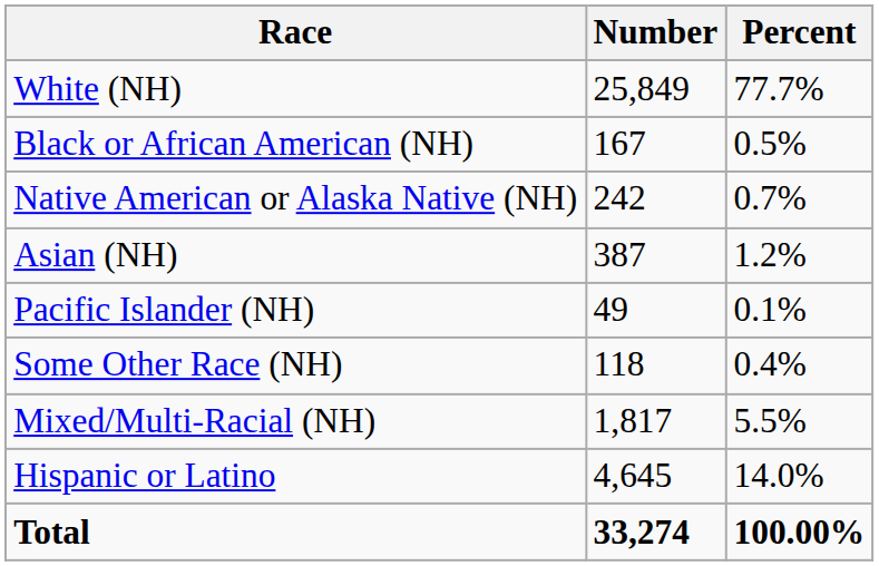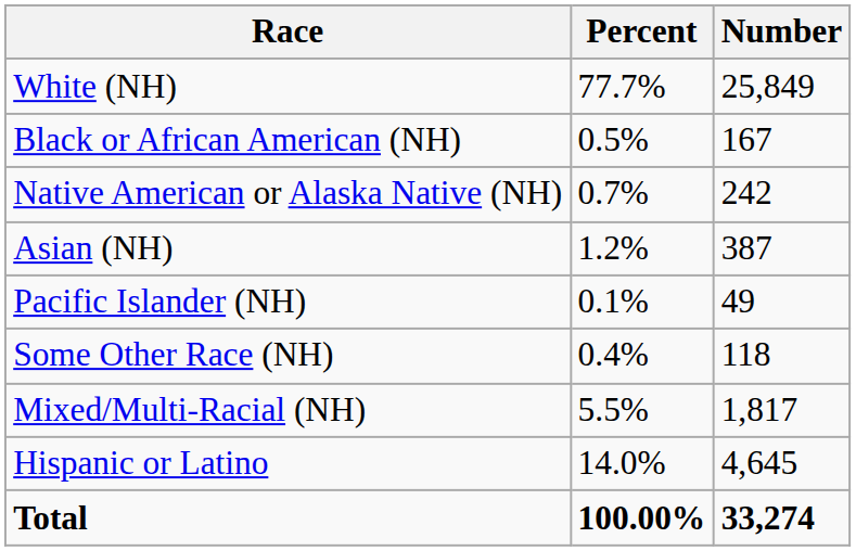 <table class="wikitable">
 <tr>
 <th>Race</th>
+<th>Percent</th>
 <th>Number</th>
-<th>Percent</th>
 </tr>
 <tr>
 <td><a href='#'>White</a> (NH)</td>
+<td>77.7%</td>
 <td>25,849</td>
-<td>77.7%</td>
 </tr>
 <tr>
 <td><a href='#'>Black or African American</a> (NH)</td>
+<td>0.5%</td>
 <td>167</td>
-<td>0.5%</td>
 </tr>
 <tr>
 <td><a href='#'>Native American</a> or <a href='#'>Alaska Native</a> (NH)</td>
+<td>0.7%</td>
 <td>242</td>
-<td>0.7%</td>
 </tr>
 <tr>
 <td><a href='#'>Asian</a> (NH)</td>
+<td>1.2%</td>
 <td>387</td>
-<td>1.2%</td>
 </tr>
 <tr>
 <td><a href='#'>Pacific Islander</a> (NH)</td>
+<td>0.1%</td>
 <td>49</td>
-<td>0.1%</td>
 </tr>
 <tr>
 <td><a href='#'>Some Other Race</a> (NH)</td>
+<td>0.4%</td>
 <td>118</td>
-<td>0.4%</td>
 </tr>
 <tr>
 <td><a href='#'>Mixed/Multi-Racial</a> (NH)</td>
+<td>5.5%</td>
 <td>1,817</td>
-<td>5.5%</td>
 </tr>
 <tr>
 <td><a href='#'>Hispanic or Latino</a></td>
+<td>14.0%</td>
 <td>4,645</td>
-<td>14.0%</td>
 </tr>
 <tr>
 <td><strong>Total</strong></td>
+<td><strong>100.00%</strong></td>
 <td><strong>33,274</strong></td>
-<td><strong>100.00%</strong></td>
 </tr>
 </table>
